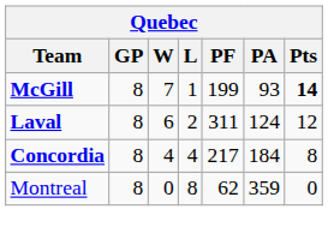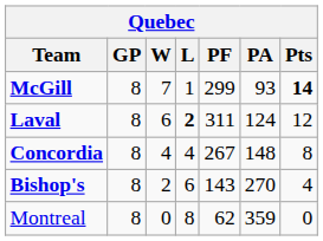 <table class="wikitable" align="left">
 <tr>
 <th colspan="7"><a href='#'>Quebec</a></th>
 </tr>
 <tr>
 <th>Team</th>
 <th>GP</th>
 <th>W</th>
 <th>L</th>
 <th>PF</th>
 <th>PA</th>
 <th>Pts</th>
 </tr>
 <tr align="right">
 <td align="left"><strong><a href='#'>McGill</a></strong></td>
 <td>8</td>
 <td>7</td>
 <td>1</td>
-<td>199</td>
+<td>299</td>
 <td>93</td>
 <td><strong>14</strong></td>
 </tr>
 <tr align="right">
 <td align="left"><strong><a href='#'>Laval</a></strong></td>
 <td>8</td>
 <td>6</td>
-<td>2</td>
+<td><strong>2</strong></td>
 <td>311</td>
 <td>124</td>
 <td>12</td>
 </tr>
 <tr align="right">
 <td align="left"><strong><a href='#'>Concordia</a></strong></td>
 <td>8</td>
 <td>4</td>
 <td>4</td>
-<td>217</td>
-<td>184</td>
+<td>267</td>
+<td>148</td>
 <td>8</td>
+</tr>
+<tr align="right">
+<td align="left"><strong><a href='#'>Bishop's</a></strong></td>
+<td>8</td>
+<td>2</td>
+<td>6</td>
+<td>143</td>
+<td>270</td>
+<td>4</td>
 </tr>
 <tr align="right">
 <td align="left"><a href='#'>Montreal</a></td>
 <td>8</td>
 <td>0</td>
 <td>8</td>
 <td>62</td>
 <td>359</td>
 <td>0</td>
 </tr>
 </table>
